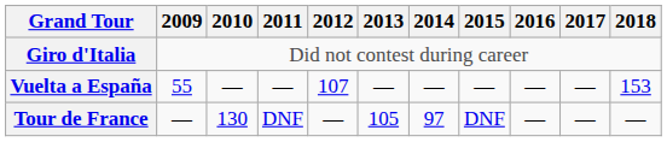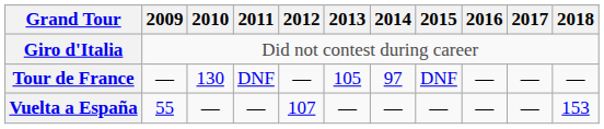 <table class="wikitable plainrowheaders">
 <tr>
 <th scope="col"><a href='#'>Grand Tour</a></th>
 <th scope="col">2009</th>
 <th scope="col">2010</th>
 <th scope="col">2011</th>
 <th scope="col">2012</th>
 <th scope="col">2013</th>
 <th scope="col">2014</th>
 <th scope="col">2015</th>
 <th scope="col">2016</th>
 <th scope="col">2017</th>
 <th scope="col">2018</th>
 </tr>
 <tr style="text-align:center;">
 <th scope="row"> <a href='#'>Giro d'Italia</a></th>
 <td style="color:#4d4d4d;" colspan=10>Did not contest during career</td>
 </tr>
 <tr style="text-align:center;">
+<th scope="row"> <a href='#'>Tour de France</a></th>
+<td>—</td>
+<td><a href='#'>130</a></td>
+<td><a href='#'>DNF</a></td>
+<td>—</td>
+<td><a href='#'>105</a></td>
+<td><a href='#'>97</a></td>
+<td><a href='#'>DNF</a></td>
+<td>—</td>
+<td>—</td>
+<td>—</td>
+</tr>
+<tr style="text-align:center;">
 <th scope="row"> <a href='#'>Vuelta a España</a></th>
 <td><a href='#'>55</a></td>
 <td>—</td>
 <td>—</td>
 <td><a href='#'>107</a></td>
 <td>—</td>
 <td>—</td>
 <td>—</td>
 <td>—</td>
 <td>—</td>
 <td><a href='#'>153</a></td>
 </tr>
-<tr style="text-align:center;">
-<th scope="row"> <a href='#'>Tour de France</a></th>
-<td>—</td>
-<td><a href='#'>130</a></td>
-<td><a href='#'>DNF</a></td>
-<td>—</td>
-<td><a href='#'>105</a></td>
-<td><a href='#'>97</a></td>
-<td><a href='#'>DNF</a></td>
-<td>—</td>
-<td>—</td>
-<td>—</td>
-</tr>
 </table>
